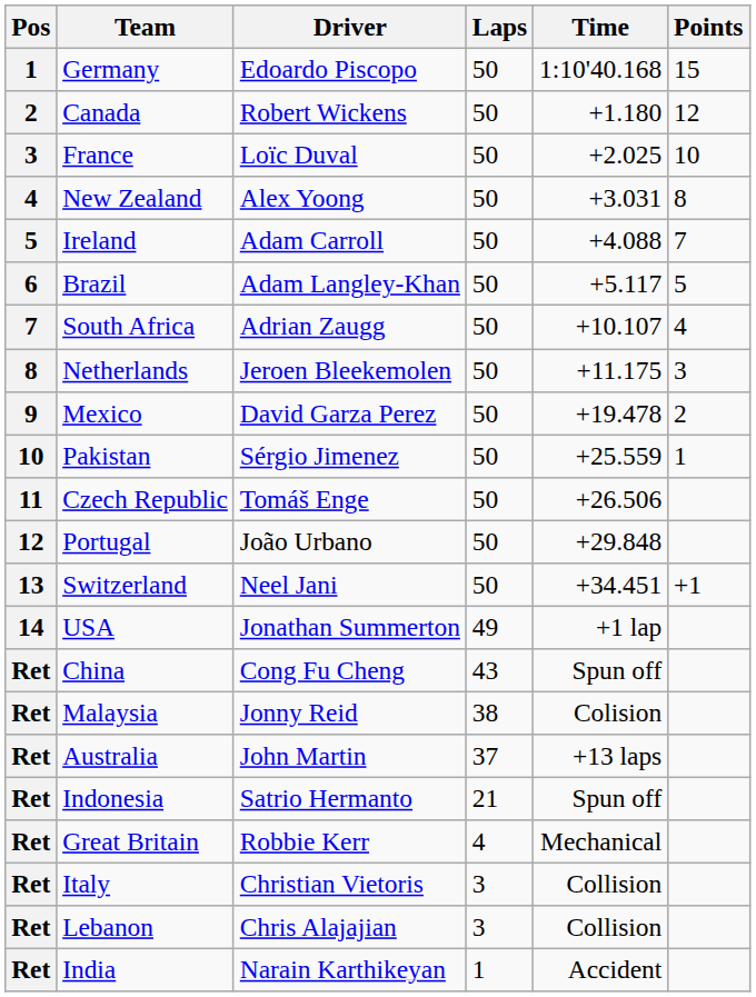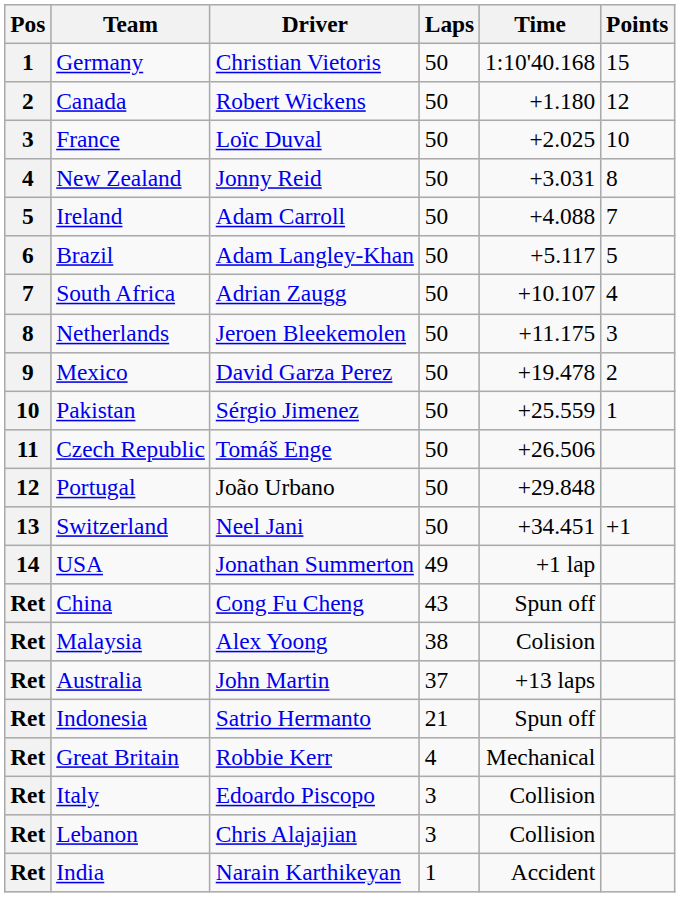 <table class="wikitable" style="font-size:95%">
 <tr>
 <th>Pos</th>
 <th>Team</th>
 <th>Driver</th>
 <th>Laps</th>
 <th>Time</th>
 <th>Points</th>
 </tr>
 <tr>
 <th>1</th>
 <td> <a href='#'>Germany</a></td>
-<td><a href='#'>Edoardo Piscopo</a></td>
+<td><a href='#'>Christian Vietoris</a></td>
 <td>50</td>
 <td>1:10'40.168</td>
 <td>15</td>
 </tr>
 <tr>
 <th>2</th>
 <td> <a href='#'>Canada</a></td>
 <td><a href='#'>Robert Wickens</a></td>
 <td>50</td>
 <td align=right>+1.180</td>
 <td>12</td>
 </tr>
 <tr>
 <th>3</th>
 <td> <a href='#'>France</a></td>
 <td><a href='#'>Loïc Duval</a></td>
 <td>50</td>
 <td align=right>+2.025</td>
 <td>10</td>
 </tr>
 <tr>
 <th>4</th>
 <td> <a href='#'>New Zealand</a></td>
-<td><a href='#'>Alex Yoong</a></td>
+<td><a href='#'>Jonny Reid</a></td>
 <td>50</td>
 <td align=right>+3.031</td>
 <td>8</td>
 </tr>
 <tr>
 <th>5</th>
 <td> <a href='#'>Ireland</a></td>
 <td><a href='#'>Adam Carroll</a></td>
 <td>50</td>
 <td align=right>+4.088</td>
 <td>7</td>
 </tr>
 <tr>
 <th>6</th>
 <td> <a href='#'>Brazil</a></td>
 <td><a href='#'>Adam Langley-Khan</a></td>
 <td>50</td>
 <td align=right>+5.117</td>
 <td>5</td>
 </tr>
 <tr>
 <th>7</th>
 <td> <a href='#'>South Africa</a></td>
 <td><a href='#'>Adrian Zaugg</a></td>
 <td>50</td>
 <td align=right>+10.107</td>
 <td>4</td>
 </tr>
 <tr>
 <th>8</th>
 <td> <a href='#'>Netherlands</a></td>
 <td><a href='#'>Jeroen Bleekemolen</a></td>
 <td>50</td>
 <td align=right>+11.175</td>
 <td>3</td>
 </tr>
 <tr>
 <th>9</th>
 <td> <a href='#'>Mexico</a></td>
 <td><a href='#'>David Garza Perez</a></td>
 <td>50</td>
 <td align=right>+19.478</td>
 <td>2</td>
 </tr>
 <tr>
 <th>10</th>
 <td> <a href='#'>Pakistan</a></td>
 <td><a href='#'>Sérgio Jimenez</a></td>
 <td>50</td>
 <td align=right>+25.559</td>
 <td>1</td>
 </tr>
 <tr>
 <th>11</th>
 <td> <a href='#'>Czech Republic</a></td>
 <td><a href='#'>Tomáš Enge</a></td>
 <td>50</td>
 <td align=right>+26.506</td>
 <td></td>
 </tr>
 <tr>
 <th>12</th>
 <td> <a href='#'>Portugal</a></td>
 <td>João Urbano</td>
 <td>50</td>
 <td align=right>+29.848</td>
 <td></td>
 </tr>
 <tr>
 <th>13</th>
 <td> <a href='#'>Switzerland</a></td>
 <td><a href='#'>Neel Jani</a></td>
 <td>50</td>
 <td align=right>+34.451</td>
 <td>+1</td>
 </tr>
 <tr>
 <th>14</th>
 <td> <a href='#'>USA</a></td>
 <td><a href='#'>Jonathan Summerton</a></td>
 <td>49</td>
 <td align=right>+1 lap</td>
 <td></td>
 </tr>
 <tr>
 <th>Ret</th>
 <td> <a href='#'>China</a></td>
 <td><a href='#'>Cong Fu Cheng</a></td>
 <td>43</td>
 <td align=right>Spun off</td>
 <td></td>
 </tr>
 <tr>
 <th>Ret</th>
 <td> <a href='#'>Malaysia</a></td>
-<td><a href='#'>Jonny Reid</a></td>
+<td><a href='#'>Alex Yoong</a></td>
 <td>38</td>
 <td align=right>Colision</td>
 <td></td>
 </tr>
 <tr>
 <th>Ret</th>
 <td> <a href='#'>Australia</a></td>
 <td><a href='#'>John Martin</a></td>
 <td>37</td>
 <td align=right>+13 laps</td>
 <td></td>
 </tr>
 <tr>
 <th>Ret</th>
 <td> <a href='#'>Indonesia</a></td>
 <td><a href='#'>Satrio Hermanto</a></td>
 <td>21</td>
 <td align=right>Spun off</td>
 <td></td>
 </tr>
 <tr>
 <th>Ret</th>
 <td> <a href='#'>Great Britain</a></td>
 <td><a href='#'>Robbie Kerr</a></td>
 <td>4</td>
 <td align=right>Mechanical</td>
 <td></td>
 </tr>
 <tr>
 <th>Ret</th>
 <td> <a href='#'>Italy</a></td>
-<td><a href='#'>Christian Vietoris</a></td>
+<td><a href='#'>Edoardo Piscopo</a></td>
 <td>3</td>
 <td align=right>Collision</td>
 <td></td>
 </tr>
 <tr>
 <th>Ret</th>
 <td> <a href='#'>Lebanon</a></td>
 <td><a href='#'>Chris Alajajian</a></td>
 <td>3</td>
 <td align=right>Collision</td>
 <td></td>
 </tr>
 <tr>
 <th>Ret</th>
 <td> <a href='#'>India</a></td>
 <td><a href='#'>Narain Karthikeyan</a></td>
 <td>1</td>
 <td align=right>Accident</td>
 <td></td>
 </tr>
 </table>
